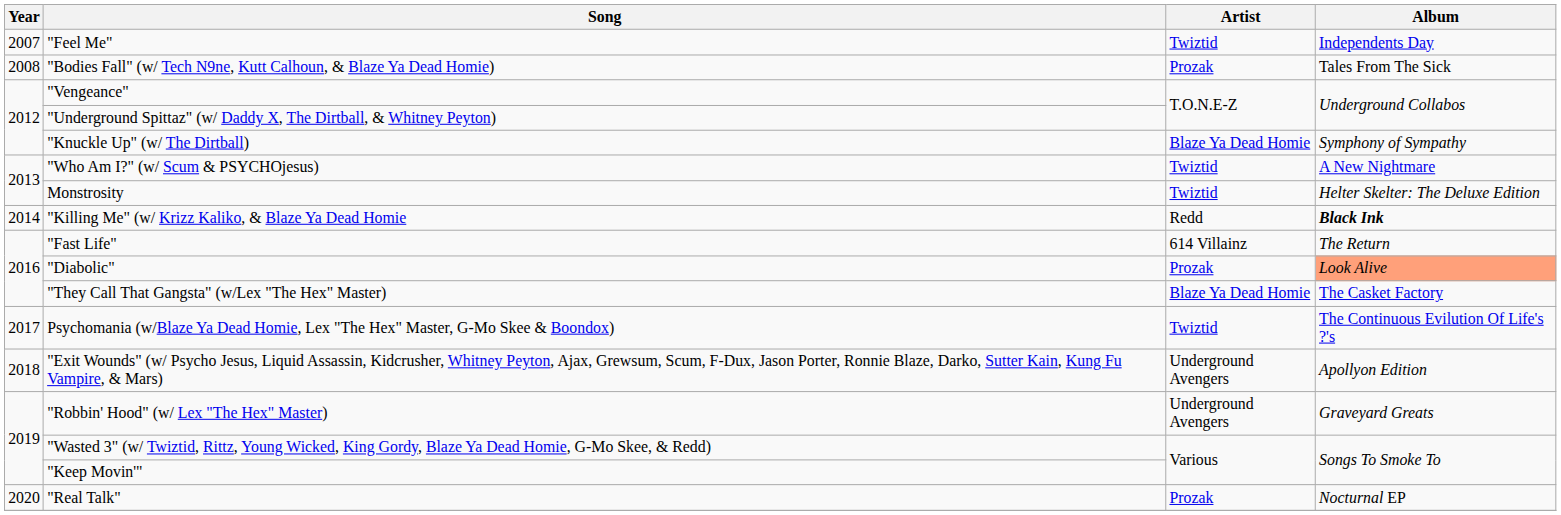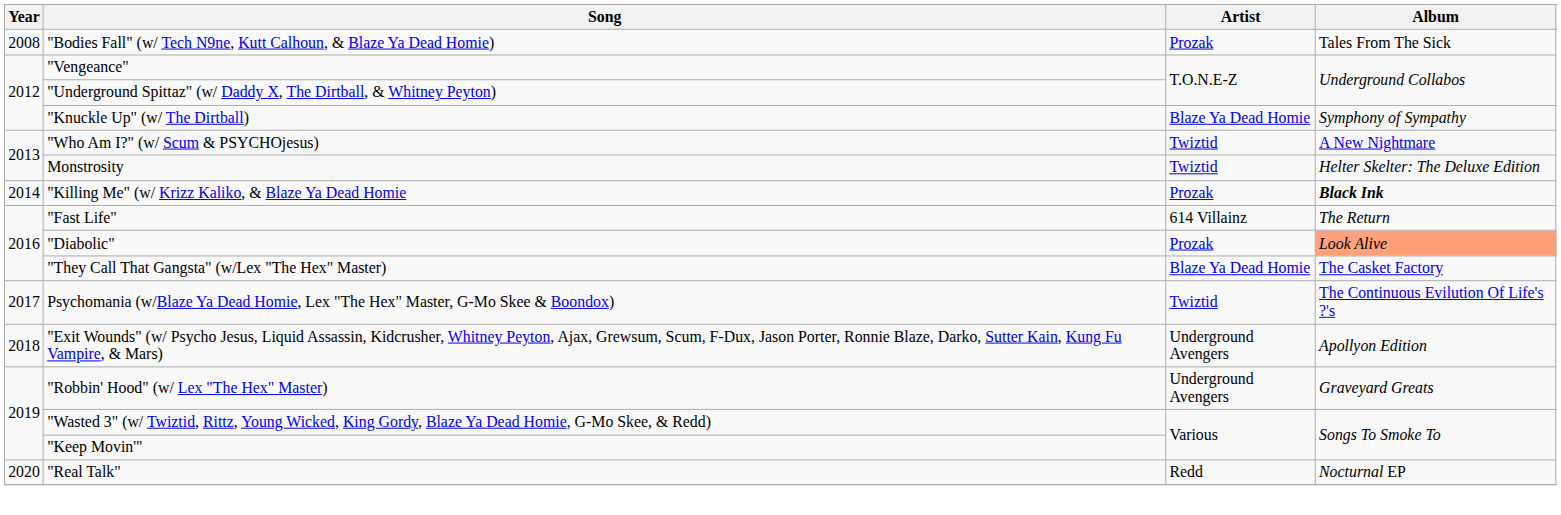 <table class="wikitable" border="1">
 <tr>
 <th>Year</th>
 <th>Song</th>
 <th>Artist</th>
 <th>Album</th>
-</tr>
-<tr>
-<td>2007</td>
-<td>"Feel Me"</td>
-<td><a href='#'>Twiztid</a></td>
-<td><a href='#'>Independents Day</a></td>
 </tr>
 <tr>
 <td>2008</td>
 <td>"Bodies Fall" (w/ <a href='#'>Tech N9ne</a>, <a href='#'>Kutt Calhoun</a>, & <a href='#'>Blaze Ya Dead Homie</a>)</td>
 <td><a href='#'>Prozak</a></td>
 <td>Tales From The Sick</td>
 </tr>
 <tr>
 <td rowspan="3">2012</td>
 <td>"Vengeance"</td>
 <td rowspan="2">T.O.N.E-Z</td>
 <td rowspan="2"><em>Underground Collabos</em></td>
 </tr>
 <tr>
 <td>"Underground Spittaz" (w/ <a href='#'>Daddy X</a>, <a href='#'>The Dirtball</a>, & <a href='#'>Whitney Peyton</a>)</td>
 </tr>
 <tr>
 <td>"Knuckle Up" (w/ <a href='#'>The Dirtball</a>)</td>
 <td><a href='#'>Blaze Ya Dead Homie</a></td>
 <td><em>Symphony of Sympathy</em></td>
 </tr>
 <tr>
 <td rowspan="2">2013</td>
 <td>"Who Am I?" (w/ <a href='#'>Scum</a> & PSYCHOjesus)</td>
 <td><a href='#'>Twiztid</a></td>
 <td><a href='#'>A New Nightmare</a></td>
 </tr>
 <tr>
 <td>Monstrosity</td>
 <td><a href='#'>Twiztid</a></td>
 <td><em>Helter Skelter: The Deluxe Edition</em></td>
 </tr>
 <tr>
 <td>2014</td>
 <td>"Killing Me" (w/ <a href='#'>Krizz Kaliko</a>, & <a href='#'>Blaze Ya Dead Homie</a></td>
-<td>Redd</td>
+<td><a href='#'>Prozak</a></td>
 <td><strong><em>Black Ink</em></strong></td>
 </tr>
 <tr>
 <td rowspan="3">2016</td>
 <td>"Fast Life"</td>
 <td>614 Villainz</td>
 <td><em>The Return</em></td>
 </tr>
 <tr>
 <td>"Diabolic"</td>
 <td><a href='#'>Prozak</a></td>
 <td style="background: lightsalmon;"><em>Look Alive</em></td>
 </tr>
 <tr>
 <td>"They Call That Gangsta" (w/Lex "The Hex" Master)</td>
 <td><a href='#'>Blaze Ya Dead Homie</a></td>
 <td><a href='#'>The Casket Factory</a></td>
 </tr>
 <tr>
 <td>2017</td>
 <td>Psychomania (w/<a href='#'>Blaze Ya Dead Homie</a>, Lex "The Hex" Master, G-Mo Skee & <a href='#'>Boondox</a>)</td>
 <td><a href='#'>Twiztid</a></td>
 <td><a href='#'>The Continuous Evilution Of Life's ?'s</a></td>
 </tr>
 <tr>
 <td>2018</td>
 <td>"Exit Wounds" (w/ Psycho Jesus, Liquid Assassin, Kidcrusher, <a href='#'>Whitney Peyton</a>, Ajax, Grewsum, Scum, F-Dux, Jason Porter, Ronnie Blaze, Darko, <a href='#'>Sutter Kain</a>, <a href='#'>Kung Fu Vampire</a>, & Mars)</td>
 <td>Underground Avengers</td>
 <td><em>Apollyon Edition</em></td>
 </tr>
 <tr>
 <td rowspan="3">2019</td>
 <td>"Robbin' Hood" (w/ <a href='#'>Lex "The Hex" Master</a>)</td>
 <td>Underground Avengers</td>
 <td><em>Graveyard Greats</em></td>
 </tr>
 <tr>
 <td>"Wasted 3" (w/ <a href='#'>Twiztid</a>, <a href='#'>Rittz</a>, <a href='#'>Young Wicked</a>, <a href='#'>King Gordy</a>, <a href='#'>Blaze Ya Dead Homie</a>, G-Mo Skee, & Redd)</td>
 <td rowspan="2">Various</td>
 <td rowspan="2"><em>Songs To Smoke To</em></td>
 </tr>
 <tr>
 <td>"Keep Movin'"</td>
 </tr>
 <tr>
 <td>2020</td>
 <td>"Real Talk"</td>
-<td><a href='#'>Prozak</a></td>
+<td>Redd</td>
 <td><em>Nocturnal</em> EP</td>
 </tr>
 <tr>
 </tr>
 </table>
